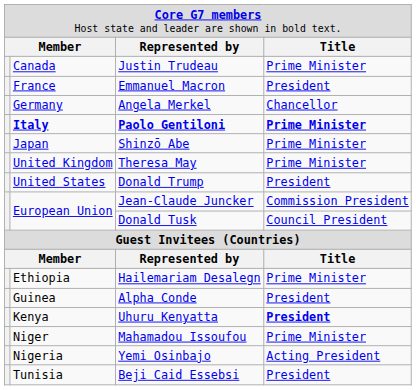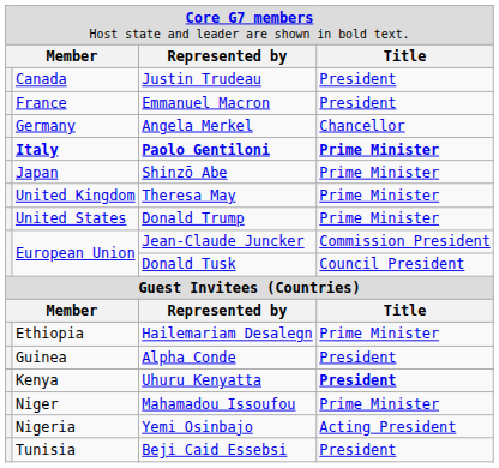 <table class="wikitable">
 <tr>
 <td colspan="4" style="text-align: center; background:Gainsboro"><strong><a href='#'>Core G7 members</a></strong><br><small>Host state and leader are shown in bold text.</small></td>
 </tr>
 <tr style="background:LightSteelBlue; text-align:center;">
 <th scope="col" colspan=2>Member</th>
 <th scope="col">Represented by</th>
 <th scope="col">Title</th>
 </tr>
 <tr>
 <th></th>
 <td><a href='#'>Canada</a></td>
 <td><a href='#'>Justin Trudeau</a></td>
-<td><a href='#'>Prime Minister</a></td>
+<td><a href='#'>President</a></td>
 </tr>
 <tr>
 <th></th>
 <td><a href='#'>France</a></td>
 <td><a href='#'>Emmanuel Macron</a></td>
 <td><a href='#'>President</a></td>
 </tr>
 <tr>
 <th></th>
 <td><a href='#'>Germany</a></td>
 <td><a href='#'>Angela Merkel</a></td>
 <td><a href='#'>Chancellor</a></td>
 </tr>
 <tr>
 <th></th>
 <td><strong><a href='#'>Italy</a></strong></td>
 <td><strong><a href='#'>Paolo Gentiloni</a></strong></td>
 <td><strong><a href='#'>Prime Minister</a></strong></td>
 </tr>
 <tr>
 <th></th>
 <td><a href='#'>Japan</a></td>
 <td><a href='#'>Shinzō Abe</a></td>
 <td><a href='#'>Prime Minister</a></td>
 </tr>
 <tr>
 <th></th>
 <td><a href='#'>United Kingdom</a></td>
 <td><a href='#'>Theresa May</a></td>
 <td><a href='#'>Prime Minister</a></td>
 </tr>
 <tr>
 <th></th>
 <td><a href='#'>United States</a></td>
 <td><a href='#'>Donald Trump</a></td>
-<td><a href='#'>President</a></td>
+<td><a href='#'>Prime Minister</a></td>
 </tr>
 <tr>
 <th rowspan="2"></th>
 <td rowspan="2"><a href='#'>European Union</a></td>
 <td><a href='#'>Jean-Claude Juncker</a></td>
 <td><a href='#'>Commission President</a></td>
 </tr>
 <tr>
 <td><a href='#'>Donald Tusk</a></td>
 <td><a href='#'>Council President</a></td>
 </tr>
 <tr>
 <td colspan="4" style="text-align: center; background:Gainsboro"><strong>Guest Invitees (Countries)</strong><br></td>
 </tr>
 <tr style="background:LightSteelBlue; text-align:center;">
 <th scope="col" colspan=2>Member</th>
 <th scope="col">Represented by</th>
 <th scope="col">Title</th>
 </tr>
 <tr>
 <th></th>
 <td>Ethiopia</td>
 <td><a href='#'>Hailemariam Desalegn</a></td>
 <td><a href='#'>Prime Minister</a></td>
 </tr>
 <tr>
 <th></th>
 <td>Guinea</td>
 <td><a href='#'>Alpha Conde</a></td>
 <td><a href='#'>President</a></td>
 </tr>
 <tr>
 <th></th>
 <td>Kenya</td>
 <td><a href='#'>Uhuru Kenyatta</a></td>
 <td><strong><a href='#'>President</a></strong></td>
 </tr>
 <tr>
 <th></th>
 <td>Niger</td>
 <td><a href='#'>Mahamadou Issoufou</a></td>
 <td><a href='#'>Prime Minister</a></td>
 </tr>
 <tr>
 <th></th>
 <td>Nigeria</td>
 <td><a href='#'>Yemi Osinbajo</a></td>
 <td><a href='#'>Acting President</a></td>
 </tr>
 <tr>
 <th></th>
 <td>Tunisia</td>
 <td><a href='#'>Beji Caid Essebsi</a></td>
 <td><a href='#'>President</a></td>
 </tr>
 </table>
